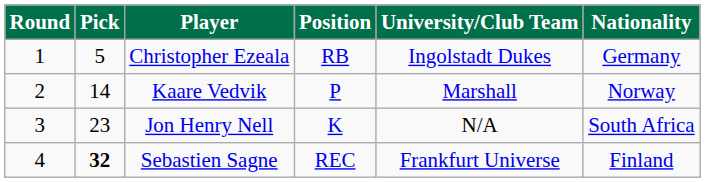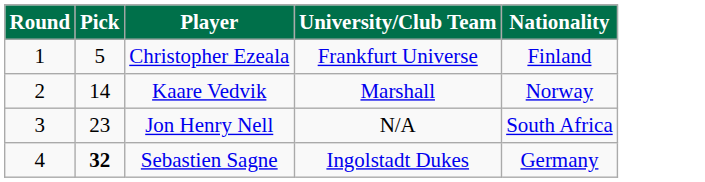 <table class="wikitable" style="font-size: 95%;">
 <tr>
 <th style="background:#00704A;color:White;">Round</th>
 <th style="background:#00704A;color:White;">Pick</th>
 <th style="background:#00704A;color:White;">Player</th>
-<th style="background:#00704A;color:White;">Position</th>
 <th style="background:#00704A;color:White;">University/Club Team</th>
 <th style="background:#00704A;color:White;">Nationality</th>
 </tr>
 <tr align="center">
 <td align=center>1</td>
 <td>5</td>
 <td><a href='#'>Christopher Ezeala</a></td>
-<td><a href='#'>RB</a></td>
-<td><a href='#'>Ingolstadt Dukes</a></td>
-<td> <a href='#'>Germany</a></td>
+<td><a href='#'>Frankfurt Universe</a></td>
+<td> <a href='#'>Finland</a></td>
 </tr>
 <tr align="center">
 <td align=center>2</td>
 <td>14</td>
 <td><a href='#'>Kaare Vedvik</a></td>
-<td><a href='#'>P</a></td>
 <td><a href='#'>Marshall</a></td>
 <td> <a href='#'>Norway</a></td>
 </tr>
 <tr align="center">
 <td align=center>3</td>
 <td>23</td>
 <td><a href='#'>Jon Henry Nell</a></td>
-<td><a href='#'>K</a></td>
 <td>N/A</td>
 <td> <a href='#'>South Africa</a></td>
 </tr>
 <tr align="center">
 <td align=center>4</td>
 <td><strong>32</strong></td>
 <td><a href='#'>Sebastien Sagne</a></td>
-<td><a href='#'>REC</a></td>
-<td><a href='#'>Frankfurt Universe</a></td>
-<td> <a href='#'>Finland</a></td>
+<td><a href='#'>Ingolstadt Dukes</a></td>
+<td> <a href='#'>Germany</a></td>
 </tr>
 </table>
